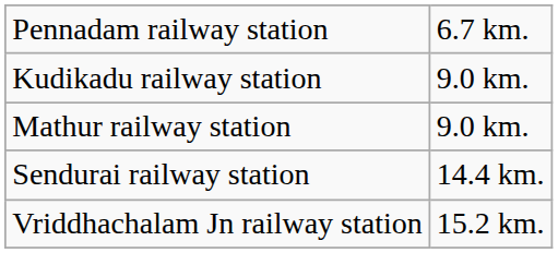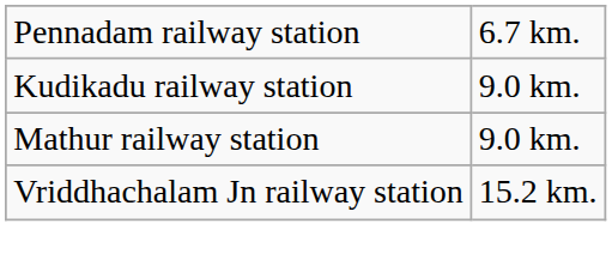 <table class="wikitable">
 <tr>
 <td>Pennadam railway station</td>
 <td>6.7 km.</td>
 </tr>
 <tr>
 <td>Kudikadu railway station</td>
 <td>9.0 km.</td>
 </tr>
 <tr>
 <td>Mathur railway station</td>
 <td>9.0 km.</td>
 </tr>
 <tr>
-<td>Sendurai railway station</td>
-<td>14.4 km.</td>
-</tr>
-<tr>
 <td>Vriddhachalam Jn railway station</td>
 <td>15.2 km.</td>
 </tr>
 </table>
